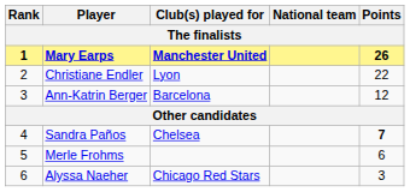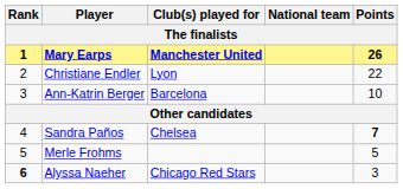 <table class="wikitable">
 <tr>
 <th>Rank</th>
 <th>Player</th>
 <th>Club(s) played for</th>
 <th>National team</th>
 <th>Points</th>
 </tr>
 <tr>
 <th colspan="5">The finalists</th>
 </tr>
 <tr style="background-color: #FFF68F; font-weight: bold;">
 <td align="center">1</td>
 <td><a href='#'>Mary Earps</a></td>
 <td> <a href='#'>Manchester United</a></td>
 <td></td>
 <td align="center">26</td>
 </tr>
 <tr>
 <td align="center">2</td>
 <td><a href='#'>Christiane Endler</a></td>
 <td> <a href='#'>Lyon</a></td>
 <td></td>
 <td align="center">22</td>
 </tr>
 <tr>
 <td align="center">3</td>
 <td><a href='#'>Ann-Katrin Berger</a></td>
 <td> <a href='#'>Barcelona</a></td>
 <td></td>
-<td align="center">12</td>
+<td align="center">10</td>
 </tr>
 <tr>
 <th colspan="5">Other candidates</th>
 </tr>
 <tr>
 <td align="center">4</td>
 <td><a href='#'>Sandra Paños</a></td>
 <td> <a href='#'>Chelsea</a></td>
 <td></td>
 <td align="center"><strong>7</strong></td>
 </tr>
 <tr>
 <td align="center">5</td>
 <td><a href='#'>Merle Frohms</a></td>
 <td></td>
 <td></td>
-<td align="center">6</td>
+<td align="center">5</td>
 </tr>
 <tr>
-<td align="center">6</td>
+<td align="center"><strong>6</strong></td>
 <td><a href='#'>Alyssa Naeher</a></td>
 <td> <a href='#'>Chicago Red Stars</a></td>
 <td></td>
 <td align="center">3</td>
 </tr>
 </table>
